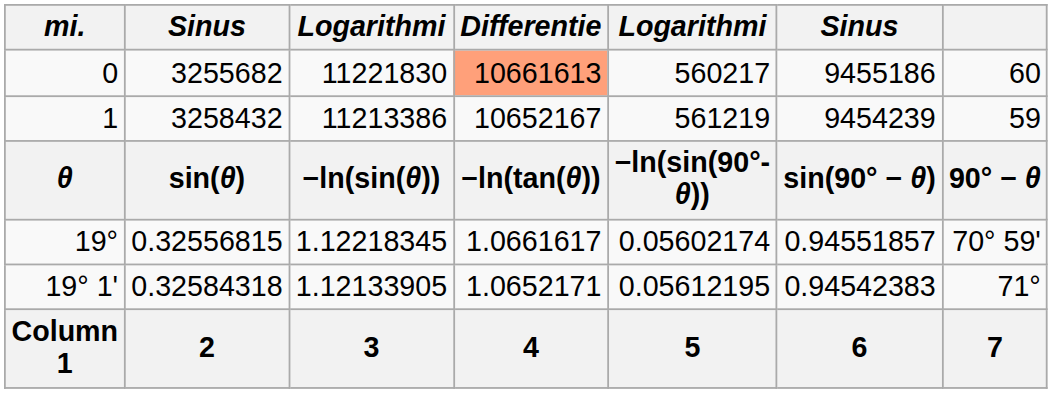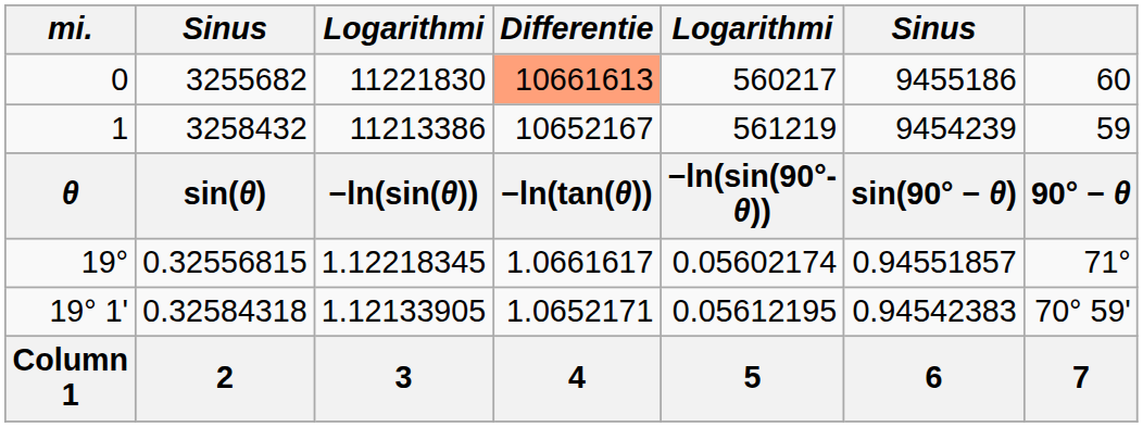 <table class="wikitable" style="text-align: right; width: 200px; height: 200px;">
 <tr>
 <th scope="col"><em>mi.</em></th>
 <th scope="col"><em>Sinus</em></th>
 <th scope="col"><em>Logarithmi</em></th>
 <th scope="col"><em>Differentie</em></th>
 <th scope="col"><em>Logarithmi </em></th>
 <th scope="col"><em>Sinus</em></th>
 <th scope="col"></th>
 </tr>
 <tr>
 <td>0</td>
 <td>3255682</td>
 <td>11221830</td>
 <td style="background: lightsalmon;">10661613</td>
 <td>560217</td>
 <td>9455186</td>
 <td>60</td>
 </tr>
 <tr>
 <td>1</td>
 <td>3258432</td>
 <td>11213386</td>
 <td>10652167</td>
 <td>561219</td>
 <td>9454239</td>
 <td>59</td>
 </tr>
 <tr>
 <th scope="col"><em>θ</em></th>
 <th scope="col">sin(<em>θ</em>)</th>
 <th scope="col">−ln(sin(<em>θ</em>))</th>
 <th scope="col">−ln(tan(<em>θ</em>))</th>
 <th scope="col">−ln(sin(90°-<em>θ</em>))</th>
 <th scope="col">sin(90° − <em>θ</em>)</th>
 <th scope="col">90° − <em>θ</em></th>
 </tr>
 <tr>
 <td>19°</td>
 <td>0.32556815</td>
 <td>1.12218345</td>
 <td>1.0661617</td>
 <td>0.05602174</td>
 <td>0.94551857</td>
-<td>70° 59'</td>
+<td>71°</td>
 </tr>
 <tr>
 <td>19° 1'</td>
 <td>0.32584318</td>
 <td>1.12133905</td>
 <td>1.0652171</td>
 <td>0.05612195</td>
 <td>0.94542383</td>
-<td>71°</td>
+<td>70° 59'</td>
 </tr>
 <tr>
 <th>Column 1</th>
 <th>2</th>
 <th>3</th>
 <th>4</th>
 <th>5</th>
 <th>6</th>
 <th>7</th>
 </tr>
 </table>
